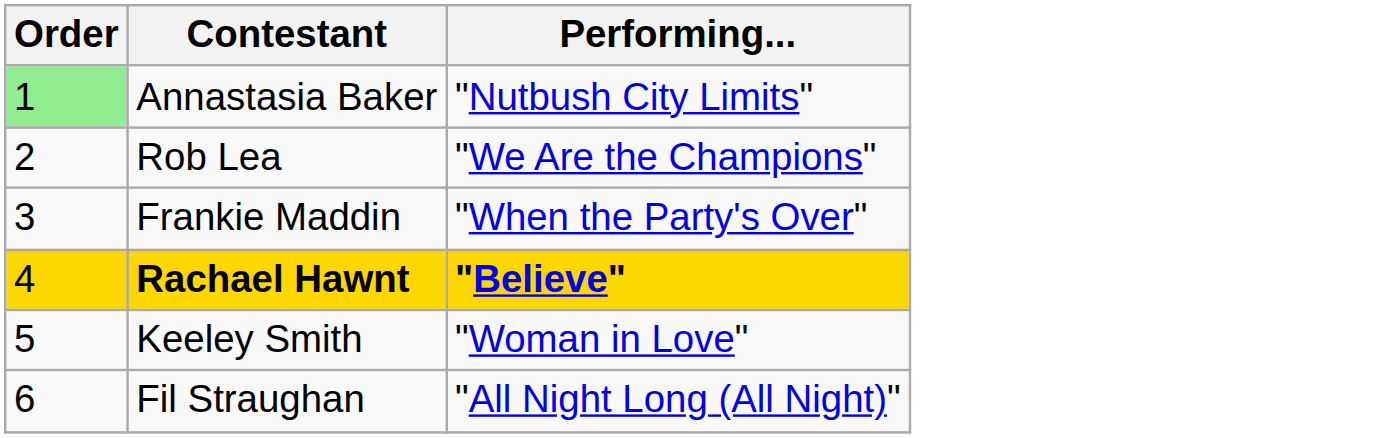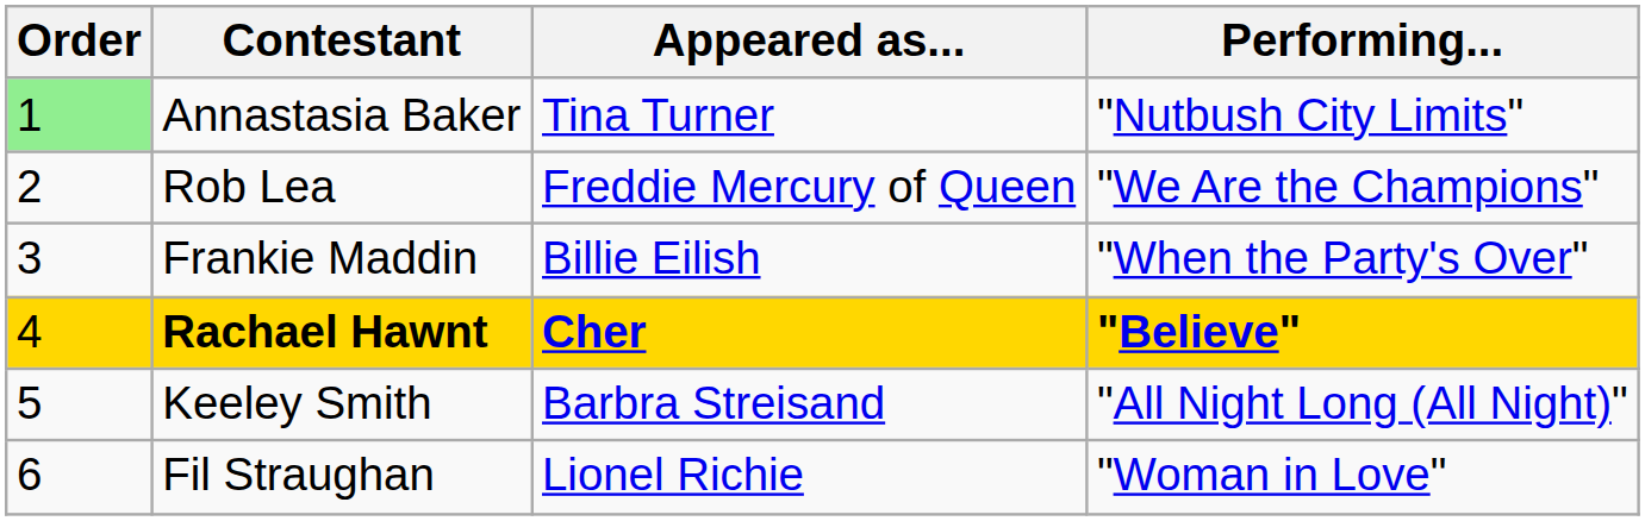 <table class="wikitable">
 <tr>
 <th>Order</th>
 <th>Contestant</th>
+<th>Appeared as...</th>
 <th>Performing...</th>
 </tr>
 <tr>
 <td style="background: lightgreen;">1</td>
 <td>Annastasia Baker</td>
+<td><a href='#'>Tina Turner</a></td>
 <td>"<a href='#'>Nutbush City Limits</a>"</td>
 </tr>
 <tr>
 <td>2</td>
 <td>Rob Lea</td>
+<td><a href='#'>Freddie Mercury</a> of <a href='#'>Queen</a></td>
 <td>"<a href='#'>We Are the Champions</a>"</td>
 </tr>
 <tr>
 <td>3</td>
 <td>Frankie Maddin</td>
+<td><a href='#'>Billie Eilish</a></td>
 <td>"<a href='#'>When the Party's Over</a>"</td>
 </tr>
 <tr style="background:gold;">
 <td>4</td>
 <td><strong>Rachael Hawnt</strong></td>
+<td><strong><a href='#'>Cher</a></strong></td>
 <td><strong>"<a href='#'>Believe</a>"</strong></td>
 </tr>
 <tr>
 <td>5</td>
 <td>Keeley Smith</td>
-<td>"<a href='#'>Woman in Love</a>"</td>
+<td><a href='#'>Barbra Streisand</a></td>
+<td>"<a href='#'>All Night Long (All Night)</a>"</td>
 </tr>
 <tr>
 <td>6</td>
 <td>Fil Straughan</td>
-<td>"<a href='#'>All Night Long (All Night)</a>"</td>
+<td><a href='#'>Lionel Richie</a></td>
+<td>"<a href='#'>Woman in Love</a>"</td>
 </tr>
 </table>
